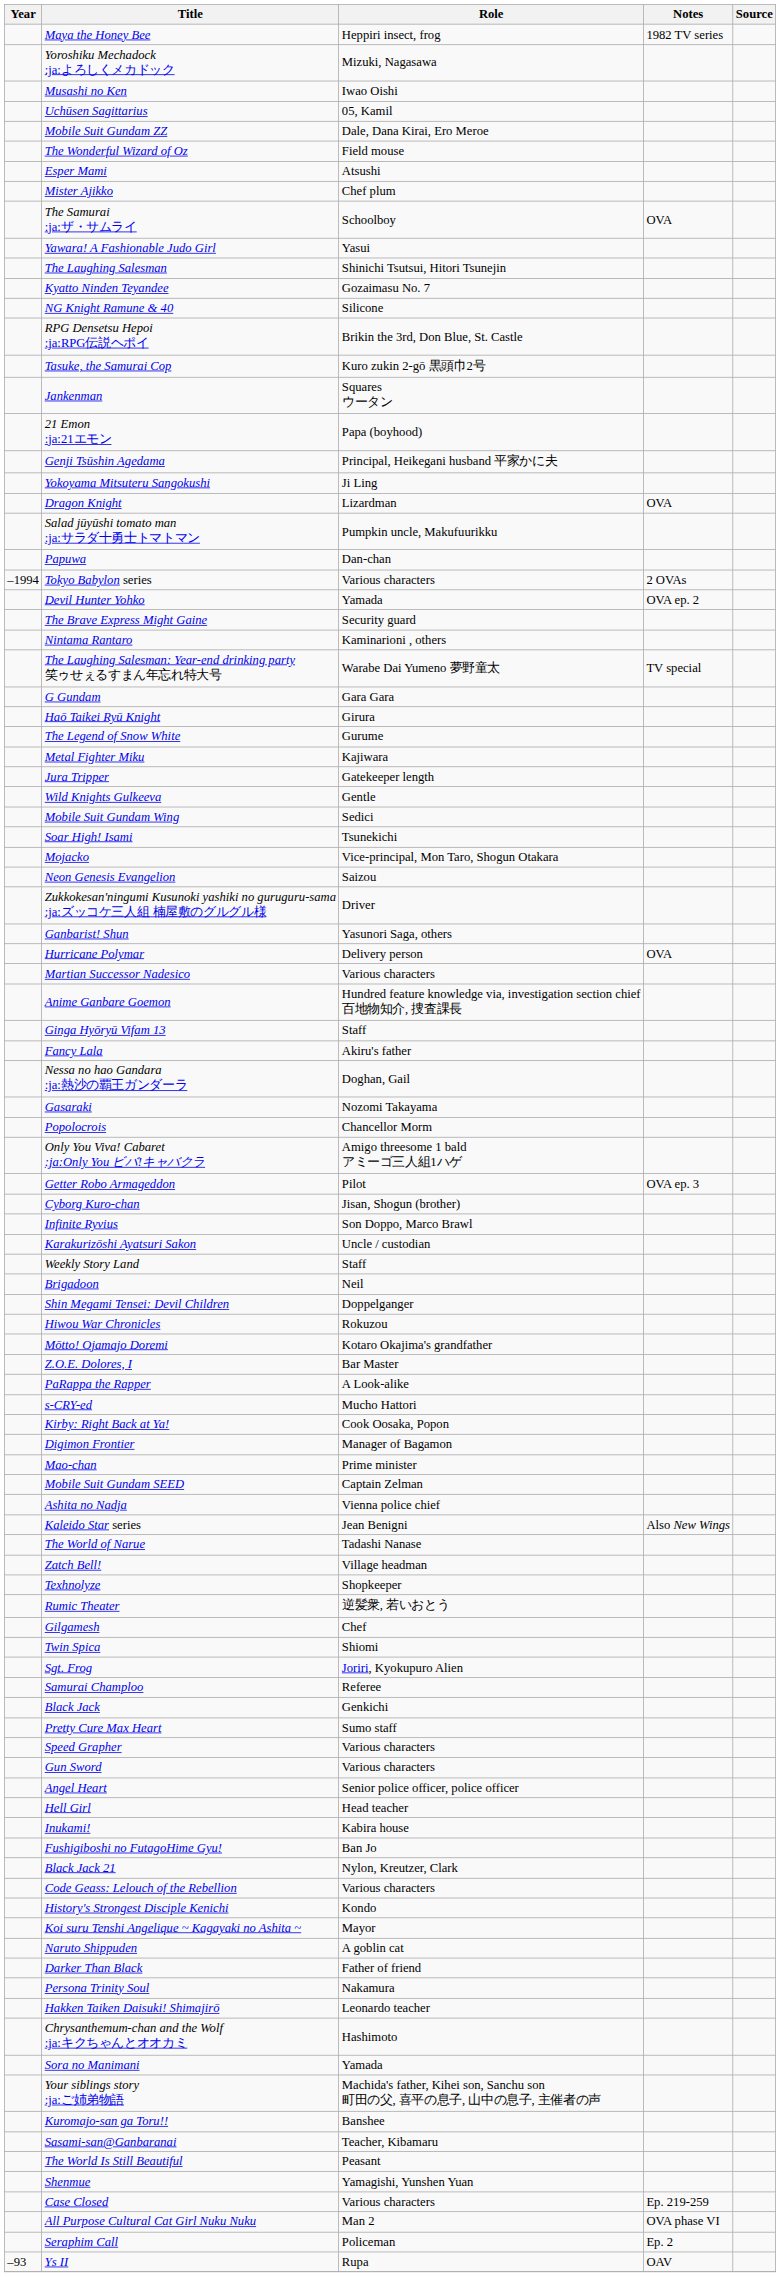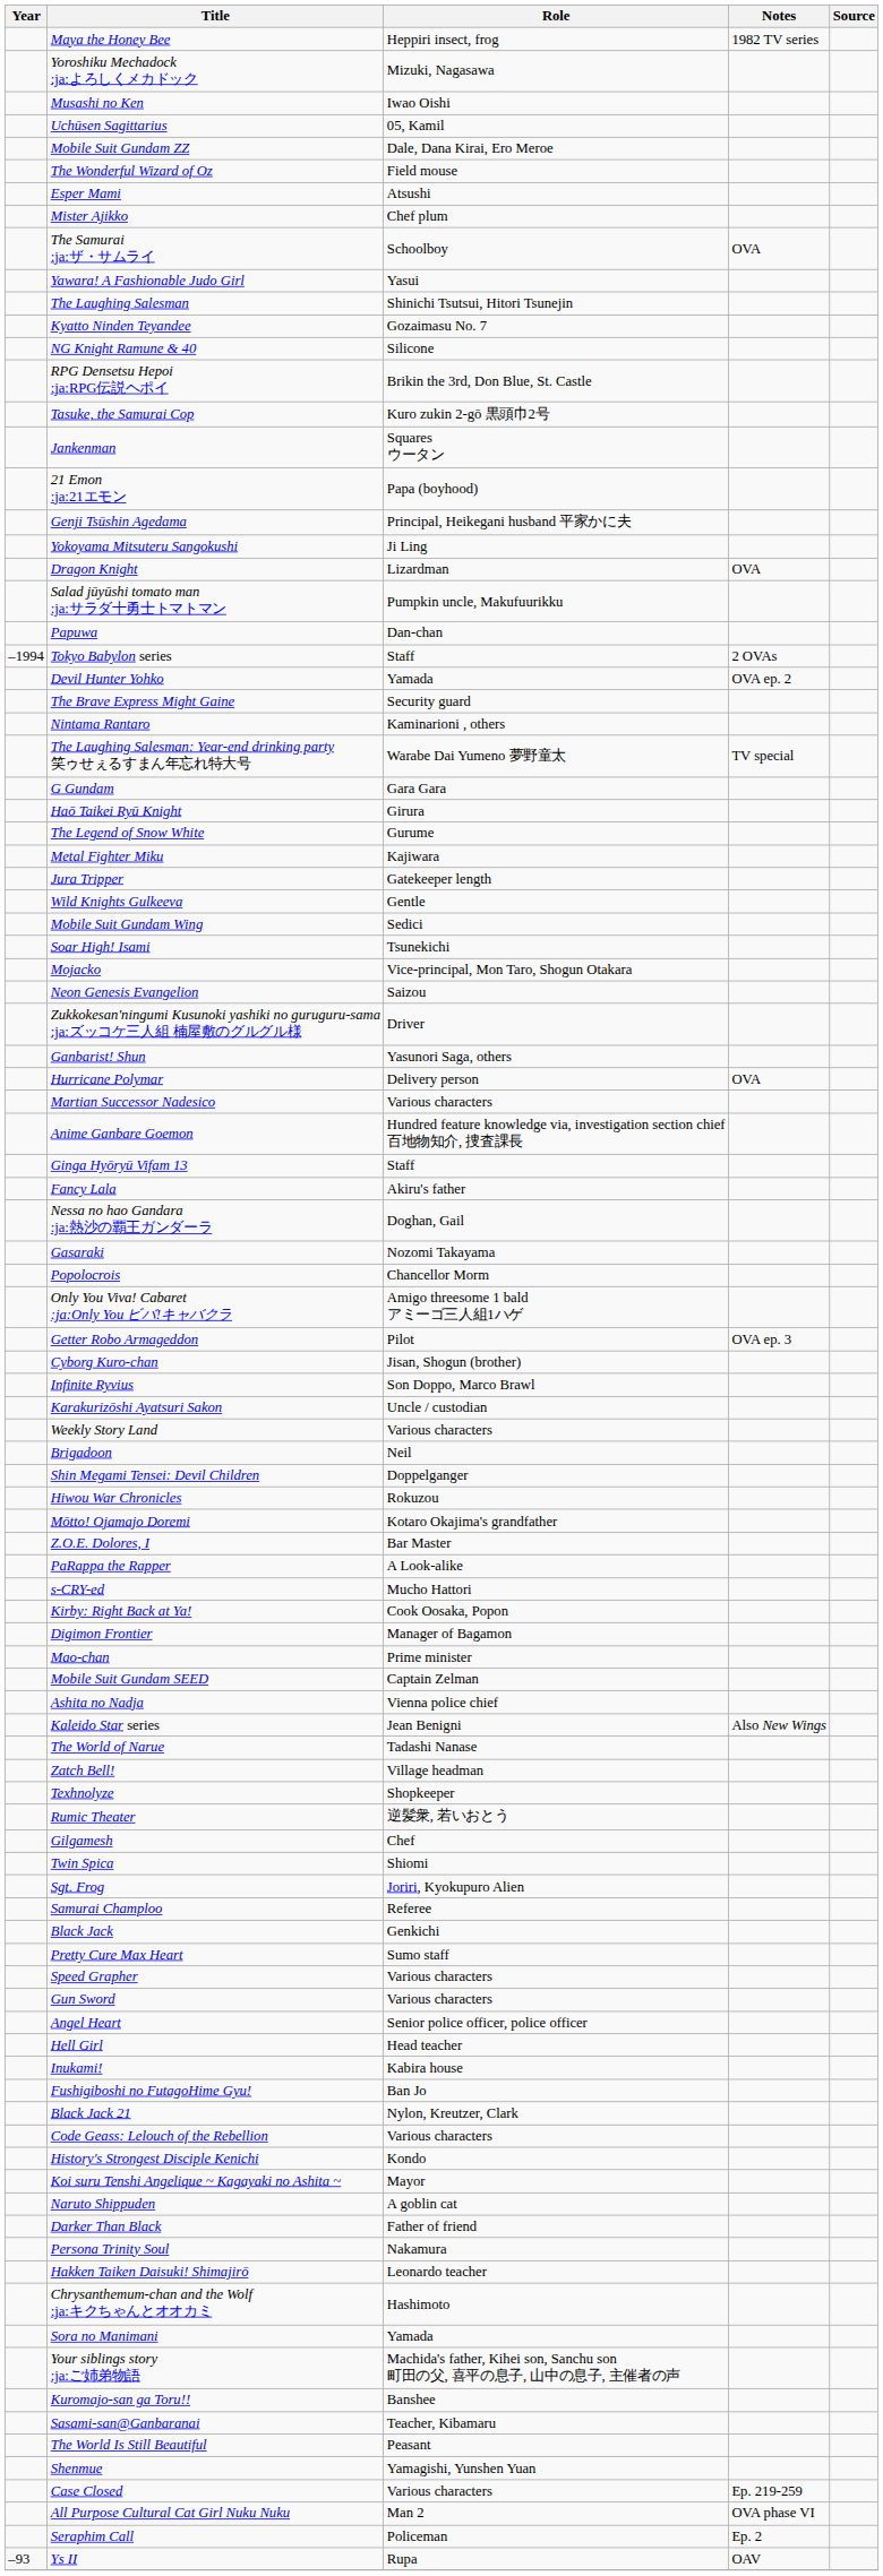 <table class="wikitable sortable plainrowheaders">
 <tr>
 <th>Year</th>
 <th>Title</th>
 <th>Role</th>
 <th class="unsortable">Notes</th>
 <th class="unsortable">Source</th>
 </tr>
 <tr>
 <td></td>
 <td><em><a href='#'>Maya the Honey Bee</a></em></td>
 <td>Heppiri insect, frog</td>
 <td>1982 TV series</td>
 <td></td>
 </tr>
 <tr>
 <td></td>
 <td><em>Yoroshiku Mechadock</em><br><a href='#'>:ja:よろしくメカドック</a></td>
 <td>Mizuki, Nagasawa</td>
 <td></td>
 <td></td>
 </tr>
 <tr>
 <td></td>
 <td><em><a href='#'>Musashi no Ken</a></em></td>
 <td>Iwao Oishi</td>
 <td></td>
 <td></td>
 </tr>
 <tr>
 <td></td>
 <td><em><a href='#'>Uchūsen Sagittarius</a></em></td>
 <td>05, Kamil</td>
 <td></td>
 <td></td>
 </tr>
 <tr>
 <td></td>
 <td><em><a href='#'>Mobile Suit Gundam ZZ</a></em></td>
 <td>Dale, Dana Kirai, Ero Meroe</td>
 <td></td>
 <td></td>
 </tr>
 <tr>
 <td></td>
 <td><em><a href='#'>The Wonderful Wizard of Oz</a></em></td>
 <td>Field mouse</td>
 <td></td>
 <td></td>
 </tr>
 <tr>
 <td></td>
 <td><em><a href='#'>Esper Mami</a></em></td>
 <td>Atsushi</td>
 <td></td>
 <td></td>
 </tr>
 <tr>
 <td></td>
 <td><em><a href='#'>Mister Ajikko</a></em></td>
 <td>Chef plum</td>
 <td></td>
 <td></td>
 </tr>
 <tr>
 <td></td>
 <td><em>The Samurai</em><br><a href='#'>:ja:ザ・サムライ</a></td>
 <td>Schoolboy</td>
 <td>OVA</td>
 <td></td>
 </tr>
 <tr>
 <td></td>
 <td><em><a href='#'>Yawara! A Fashionable Judo Girl</a></em></td>
 <td>Yasui</td>
 <td></td>
 <td></td>
 </tr>
 <tr>
 <td></td>
 <td><em><a href='#'>The Laughing Salesman</a></em></td>
 <td>Shinichi Tsutsui, Hitori Tsunejin </td>
 <td></td>
 <td></td>
 </tr>
 <tr>
 <td></td>
 <td><em><a href='#'>Kyatto Ninden Teyandee</a></em></td>
 <td>Gozaimasu No. 7</td>
 <td></td>
 <td></td>
 </tr>
 <tr>
 <td></td>
 <td><em><a href='#'>NG Knight Ramune & 40</a></em></td>
 <td>Silicone</td>
 <td></td>
 <td></td>
 </tr>
 <tr>
 <td></td>
 <td><em>RPG Densetsu Hepoi</em><br><a href='#'>:ja:RPG伝説ヘポイ</a></td>
 <td>Brikin the 3rd, Don Blue, St. Castle</td>
 <td></td>
 <td></td>
 </tr>
 <tr>
 <td></td>
 <td><em><a href='#'>Tasuke, the Samurai Cop</a></em></td>
 <td>Kuro zukin 2-gō 黒頭巾2号</td>
 <td></td>
 <td></td>
 </tr>
 <tr>
 <td></td>
 <td><em><a href='#'>Jankenman</a></em></td>
 <td>Squares<br>ウータン</td>
 <td></td>
 <td></td>
 </tr>
 <tr>
 <td></td>
 <td><em>21 Emon</em><br><a href='#'>:ja:21エモン</a></td>
 <td>Papa (boyhood)</td>
 <td></td>
 <td></td>
 </tr>
 <tr>
 <td></td>
 <td><em><a href='#'>Genji Tsūshin Agedama</a></em></td>
 <td>Principal, Heikegani husband 平家かに夫</td>
 <td></td>
 <td></td>
 </tr>
 <tr>
 <td></td>
 <td><em><a href='#'>Yokoyama Mitsuteru Sangokushi</a></em></td>
 <td>Ji Ling</td>
 <td></td>
 <td></td>
 </tr>
 <tr>
 <td></td>
 <td><em><a href='#'>Dragon Knight</a></em></td>
 <td>Lizardman</td>
 <td>OVA</td>
 <td></td>
 </tr>
 <tr>
 <td></td>
 <td><em>Salad jūyūshi tomato man</em><br><a href='#'>:ja:サラダ十勇士トマトマン</a></td>
 <td>Pumpkin uncle, Makufuurikku</td>
 <td></td>
 <td></td>
 </tr>
 <tr>
 <td></td>
 <td><em><a href='#'>Papuwa</a></em></td>
 <td>Dan-chan</td>
 <td></td>
 <td></td>
 </tr>
 <tr>
 <td>–1994</td>
 <td><em><a href='#'>Tokyo Babylon</a></em> series</td>
-<td>Various characters </td>
+<td>Staff</td>
 <td>2 OVAs</td>
 <td></td>
 </tr>
 <tr>
 <td></td>
 <td><em><a href='#'>Devil Hunter Yohko</a></em></td>
 <td>Yamada</td>
 <td>OVA ep. 2</td>
 <td></td>
 </tr>
 <tr>
 <td></td>
 <td><em><a href='#'>The Brave Express Might Gaine</a></em></td>
 <td>Security guard</td>
 <td></td>
 <td></td>
 </tr>
 <tr>
 <td></td>
 <td><em><a href='#'>Nintama Rantaro</a></em></td>
 <td>Kaminarioni , others  </td>
 <td></td>
 <td></td>
 </tr>
 <tr>
 <td></td>
 <td><em><a href='#'>The Laughing Salesman: Year-end drinking party</a></em><br>笑ゥせぇるすまん年忘れ特大号</td>
 <td>Warabe Dai Yumeno 夢野童太</td>
 <td>TV special</td>
 <td></td>
 </tr>
 <tr>
 <td></td>
 <td><em><a href='#'>G Gundam</a></em></td>
 <td>Gara Gara</td>
 <td></td>
 <td></td>
 </tr>
 <tr>
 <td></td>
 <td><em><a href='#'>Haō Taikei Ryū Knight</a></em></td>
 <td>Girura</td>
 <td></td>
 <td></td>
 </tr>
 <tr>
 <td></td>
 <td><em><a href='#'>The Legend of Snow White</a></em></td>
 <td>Gurume</td>
 <td></td>
 <td></td>
 </tr>
 <tr>
 <td></td>
 <td><em><a href='#'>Metal Fighter Miku</a></em></td>
 <td>Kajiwara</td>
 <td></td>
 <td></td>
 </tr>
 <tr>
 <td></td>
 <td><em><a href='#'>Jura Tripper</a></em></td>
 <td>Gatekeeper length</td>
 <td></td>
 <td></td>
 </tr>
 <tr>
 <td></td>
 <td><em><a href='#'>Wild Knights Gulkeeva</a></em></td>
 <td>Gentle</td>
 <td></td>
 <td></td>
 </tr>
 <tr>
 <td></td>
 <td><em><a href='#'>Mobile Suit Gundam Wing</a></em></td>
 <td>Sedici</td>
 <td></td>
 <td></td>
 </tr>
 <tr>
 <td></td>
 <td><em><a href='#'>Soar High! Isami</a></em></td>
 <td>Tsunekichi</td>
 <td></td>
 <td></td>
 </tr>
 <tr>
 <td></td>
 <td><em><a href='#'>Mojacko</a></em></td>
 <td>Vice-principal, Mon Taro, Shogun Otakara</td>
 <td></td>
 <td></td>
 </tr>
 <tr>
 <td></td>
 <td><em><a href='#'>Neon Genesis Evangelion</a></em></td>
 <td>Saizou</td>
 <td></td>
 <td></td>
 </tr>
 <tr>
 <td></td>
 <td><em>Zukkokesan'ningumi Kusunoki yashiki no guruguru-sama</em><br><a href='#'>:ja:ズッコケ三人組 楠屋敷のグルグル様</a></td>
 <td>Driver</td>
 <td></td>
 <td></td>
 </tr>
 <tr>
 <td></td>
 <td><em><a href='#'>Ganbarist! Shun</a></em></td>
 <td>Yasunori Saga, others</td>
 <td></td>
 <td></td>
 </tr>
 <tr>
 <td></td>
 <td><em><a href='#'>Hurricane Polymar</a></em></td>
 <td>Delivery person</td>
 <td>OVA</td>
 <td></td>
 </tr>
 <tr>
 <td></td>
 <td><em><a href='#'>Martian Successor Nadesico</a></em></td>
 <td>Various characters </td>
 <td></td>
 <td></td>
 </tr>
 <tr>
 <td></td>
 <td><em><a href='#'>Anime Ganbare Goemon</a></em></td>
 <td>Hundred feature knowledge via, investigation section chief<br>百地物知介, 捜査課長</td>
 <td></td>
 <td></td>
 </tr>
 <tr>
 <td></td>
 <td><em><a href='#'>Ginga Hyōryū Vifam 13</a></em></td>
 <td>Staff</td>
 <td></td>
 <td></td>
 </tr>
 <tr>
 <td></td>
 <td><em><a href='#'>Fancy Lala</a></em></td>
 <td>Akiru's father</td>
 <td></td>
 <td></td>
 </tr>
 <tr>
 <td></td>
 <td><em>Nessa no hao Gandara</em><br><a href='#'>:ja:熱沙の覇王ガンダーラ</a></td>
 <td>Doghan, Gail</td>
 <td></td>
 <td></td>
 </tr>
 <tr>
 <td></td>
 <td><em><a href='#'>Gasaraki</a></em></td>
 <td>Nozomi Takayama</td>
 <td></td>
 <td></td>
 </tr>
 <tr>
 <td></td>
 <td><em><a href='#'>Popolocrois</a></em></td>
 <td>Chancellor Morm</td>
 <td></td>
 <td></td>
 </tr>
 <tr>
 <td></td>
 <td><em>Only You Viva! Cabaret<br><a href='#'>:ja:Only You ビバ!キャバクラ</a></em></td>
 <td>Amigo threesome 1 bald<br>アミーゴ三人組1ハゲ</td>
 <td></td>
 <td></td>
 </tr>
 <tr>
 <td></td>
 <td><em><a href='#'>Getter Robo Armageddon</a></em></td>
 <td>Pilot</td>
 <td>OVA ep. 3</td>
 <td></td>
 </tr>
 <tr>
 <td></td>
 <td><em><a href='#'>Cyborg Kuro-chan</a></em></td>
 <td>Jisan, Shogun (brother)</td>
 <td></td>
 <td></td>
 </tr>
 <tr>
 <td></td>
 <td><em><a href='#'>Infinite Ryvius</a></em></td>
 <td>Son Doppo, Marco Brawl</td>
 <td></td>
 <td></td>
 </tr>
 <tr>
 <td></td>
 <td><em><a href='#'>Karakurizōshi Ayatsuri Sakon</a></em></td>
 <td>Uncle / custodian</td>
 <td></td>
 <td></td>
 </tr>
 <tr>
 <td></td>
 <td><em>Weekly Story Land</em></td>
-<td>Staff</td>
+<td>Various characters </td>
 <td></td>
 <td></td>
 </tr>
 <tr>
 <td></td>
 <td><em><a href='#'>Brigadoon</a></em></td>
 <td>Neil</td>
 <td></td>
 <td></td>
 </tr>
 <tr>
 <td></td>
 <td><em><a href='#'>Shin Megami Tensei: Devil Children</a></em></td>
 <td>Doppelganger</td>
 <td></td>
 <td></td>
 </tr>
 <tr>
 <td></td>
 <td><em><a href='#'>Hiwou War Chronicles</a></em></td>
 <td>Rokuzou</td>
 <td></td>
 <td></td>
 </tr>
 <tr>
 <td></td>
 <td><em><a href='#'>Mōtto! Ojamajo Doremi</a></em></td>
 <td>Kotaro Okajima's grandfather</td>
 <td></td>
 <td></td>
 </tr>
 <tr>
 <td></td>
 <td><em><a href='#'>Z.O.E. Dolores, I</a></em></td>
 <td>Bar Master</td>
 <td></td>
 <td></td>
 </tr>
 <tr>
 <td></td>
 <td><em><a href='#'>PaRappa the Rapper</a></em></td>
 <td>A Look-alike</td>
 <td></td>
 <td></td>
 </tr>
 <tr>
 <td></td>
 <td><em><a href='#'>s-CRY-ed</a></em></td>
 <td>Mucho Hattori</td>
 <td></td>
 <td></td>
 </tr>
 <tr>
 <td></td>
 <td><em><a href='#'>Kirby: Right Back at Ya!</a></em></td>
 <td>Cook Oosaka, Popon</td>
 <td></td>
 <td></td>
 </tr>
 <tr>
 <td></td>
 <td><em><a href='#'>Digimon Frontier</a></em></td>
 <td>Manager of Bagamon</td>
 <td></td>
 <td></td>
 </tr>
 <tr>
 <td></td>
 <td><em><a href='#'>Mao-chan</a></em></td>
 <td>Prime minister</td>
 <td></td>
 <td></td>
 </tr>
 <tr>
 <td></td>
 <td><em><a href='#'>Mobile Suit Gundam SEED</a></em></td>
 <td>Captain Zelman</td>
 <td></td>
 <td></td>
 </tr>
 <tr>
 <td></td>
 <td><em><a href='#'>Ashita no Nadja</a></em></td>
 <td>Vienna police chief</td>
 <td></td>
 <td></td>
 </tr>
 <tr>
 <td></td>
 <td><em><a href='#'>Kaleido Star</a></em> series</td>
 <td>Jean Benigni</td>
 <td>Also <em>New Wings</em></td>
 <td></td>
 </tr>
 <tr>
 <td></td>
 <td><em><a href='#'>The World of Narue</a></em></td>
 <td>Tadashi Nanase</td>
 <td></td>
 <td></td>
 </tr>
 <tr>
 <td></td>
 <td><em><a href='#'>Zatch Bell!</a></em></td>
 <td>Village headman</td>
 <td></td>
 <td></td>
 </tr>
 <tr>
 <td></td>
 <td><em><a href='#'>Texhnolyze</a></em></td>
 <td>Shopkeeper</td>
 <td></td>
 <td></td>
 </tr>
 <tr>
 <td></td>
 <td><em><a href='#'>Rumic Theater</a></em></td>
 <td>逆髪衆, 若いおとう</td>
 <td></td>
 <td></td>
 </tr>
 <tr>
 <td></td>
 <td><em><a href='#'>Gilgamesh</a></em></td>
 <td>Chef</td>
 <td></td>
 <td></td>
 </tr>
 <tr>
 <td></td>
 <td><em><a href='#'>Twin Spica</a></em></td>
 <td>Shiomi</td>
 <td></td>
 <td></td>
 </tr>
 <tr>
 <td></td>
 <td><em><a href='#'>Sgt. Frog</a></em></td>
 <td><a href='#'>Joriri</a>, Kyokupuro Alien</td>
 <td></td>
 <td></td>
 </tr>
 <tr>
 <td></td>
 <td><em><a href='#'>Samurai Champloo</a></em></td>
 <td>Referee</td>
 <td></td>
 <td></td>
 </tr>
 <tr>
 <td></td>
 <td><em><a href='#'>Black Jack</a></em></td>
 <td>Genkichi</td>
 <td></td>
 <td></td>
 </tr>
 <tr>
 <td></td>
 <td><em><a href='#'>Pretty Cure Max Heart</a></em></td>
 <td>Sumo staff</td>
 <td></td>
 <td></td>
 </tr>
 <tr>
 <td></td>
 <td><em><a href='#'>Speed Grapher</a></em></td>
 <td>Various characters </td>
 <td></td>
 <td></td>
 </tr>
 <tr>
 <td></td>
 <td><em><a href='#'>Gun Sword</a></em></td>
 <td>Various characters </td>
 <td></td>
 <td></td>
 </tr>
 <tr>
 <td></td>
 <td><em><a href='#'>Angel Heart</a></em></td>
 <td>Senior police officer, police officer</td>
 <td></td>
 <td></td>
 </tr>
 <tr>
 <td></td>
 <td><em><a href='#'>Hell Girl</a></em></td>
 <td>Head teacher</td>
 <td></td>
 <td></td>
 </tr>
 <tr>
 <td></td>
 <td><em><a href='#'>Inukami!</a></em></td>
 <td>Kabira house</td>
 <td></td>
 <td></td>
 </tr>
 <tr>
 <td></td>
 <td><em><a href='#'>Fushigiboshi no FutagoHime Gyu!</a></em></td>
 <td>Ban Jo</td>
 <td></td>
 <td></td>
 </tr>
 <tr>
 <td></td>
 <td><em><a href='#'>Black Jack 21</a></em></td>
 <td>Nylon, Kreutzer, Clark</td>
 <td></td>
 <td></td>
 </tr>
 <tr>
 <td></td>
 <td><em><a href='#'>Code Geass: Lelouch of the Rebellion</a></em></td>
 <td>Various characters </td>
 <td></td>
 <td></td>
 </tr>
 <tr>
 <td></td>
 <td><em><a href='#'>History's Strongest Disciple Kenichi</a></em></td>
 <td>Kondo</td>
 <td></td>
 <td></td>
 </tr>
 <tr>
 <td></td>
 <td><em><a href='#'>Koi suru Tenshi Angelique ~ Kagayaki no Ashita ~</a></em></td>
 <td>Mayor</td>
 <td></td>
 <td></td>
 </tr>
 <tr>
 <td></td>
 <td><em><a href='#'>Naruto Shippuden</a></em></td>
 <td>A goblin cat</td>
 <td></td>
 <td></td>
 </tr>
 <tr>
 <td></td>
 <td><em><a href='#'>Darker Than Black</a></em></td>
 <td>Father of friend</td>
 <td></td>
 <td></td>
 </tr>
 <tr>
 <td></td>
 <td><em><a href='#'>Persona Trinity Soul</a></em></td>
 <td>Nakamura</td>
 <td></td>
 <td></td>
 </tr>
 <tr>
 <td></td>
 <td><em><a href='#'>Hakken Taiken Daisuki! Shimajirō</a></em></td>
 <td>Leonardo teacher</td>
 <td></td>
 <td></td>
 </tr>
 <tr>
 <td></td>
 <td><em>Chrysanthemum-chan and the Wolf</em><br><a href='#'>:ja:キクちゃんとオオカミ</a></td>
 <td>Hashimoto</td>
 <td></td>
 <td></td>
 </tr>
 <tr>
 <td></td>
 <td><em><a href='#'>Sora no Manimani</a></em></td>
 <td>Yamada</td>
 <td></td>
 <td></td>
 </tr>
 <tr>
 <td></td>
 <td><em>Your siblings story</em><br><a href='#'>:ja:ご姉弟物語</a></td>
 <td>Machida's father, Kihei son, Sanchu son<br>町田の父, 喜平の息子, 山中の息子, 主催者の声</td>
 <td></td>
 <td></td>
 </tr>
 <tr>
 <td></td>
 <td><em><a href='#'>Kuromajo-san ga Toru!!</a></em></td>
 <td>Banshee</td>
 <td></td>
 <td></td>
 </tr>
 <tr>
 <td></td>
 <td><em><a href='#'>Sasami-san@Ganbaranai</a></em></td>
 <td>Teacher, Kibamaru</td>
 <td></td>
 <td></td>
 </tr>
 <tr>
 <td></td>
 <td><em><a href='#'>The World Is Still Beautiful</a></em></td>
 <td>Peasant</td>
 <td></td>
 <td></td>
 </tr>
 <tr>
 <td></td>
 <td><em><a href='#'>Shenmue</a></em></td>
 <td>Yamagishi, Yunshen Yuan</td>
 <td></td>
 <td></td>
 </tr>
 <tr>
 <td></td>
 <td><em><a href='#'>Case Closed</a></em></td>
 <td>Various characters</td>
 <td>Ep. 219-259</td>
 <td></td>
 </tr>
 <tr>
 <td></td>
 <td><em><a href='#'>All Purpose Cultural Cat Girl Nuku Nuku</a></em></td>
 <td>Man 2</td>
 <td>OVA phase VI</td>
 <td></td>
 </tr>
 <tr>
 <td></td>
 <td><em><a href='#'>Seraphim Call</a></em></td>
 <td>Policeman</td>
 <td>Ep. 2</td>
 <td></td>
 </tr>
 <tr>
 <td>–93</td>
 <td><em><a href='#'>Ys II</a></em></td>
 <td>Rupa</td>
 <td>OAV</td>
 <td></td>
 </tr>
 <tr>
 </tr>
 </table>
